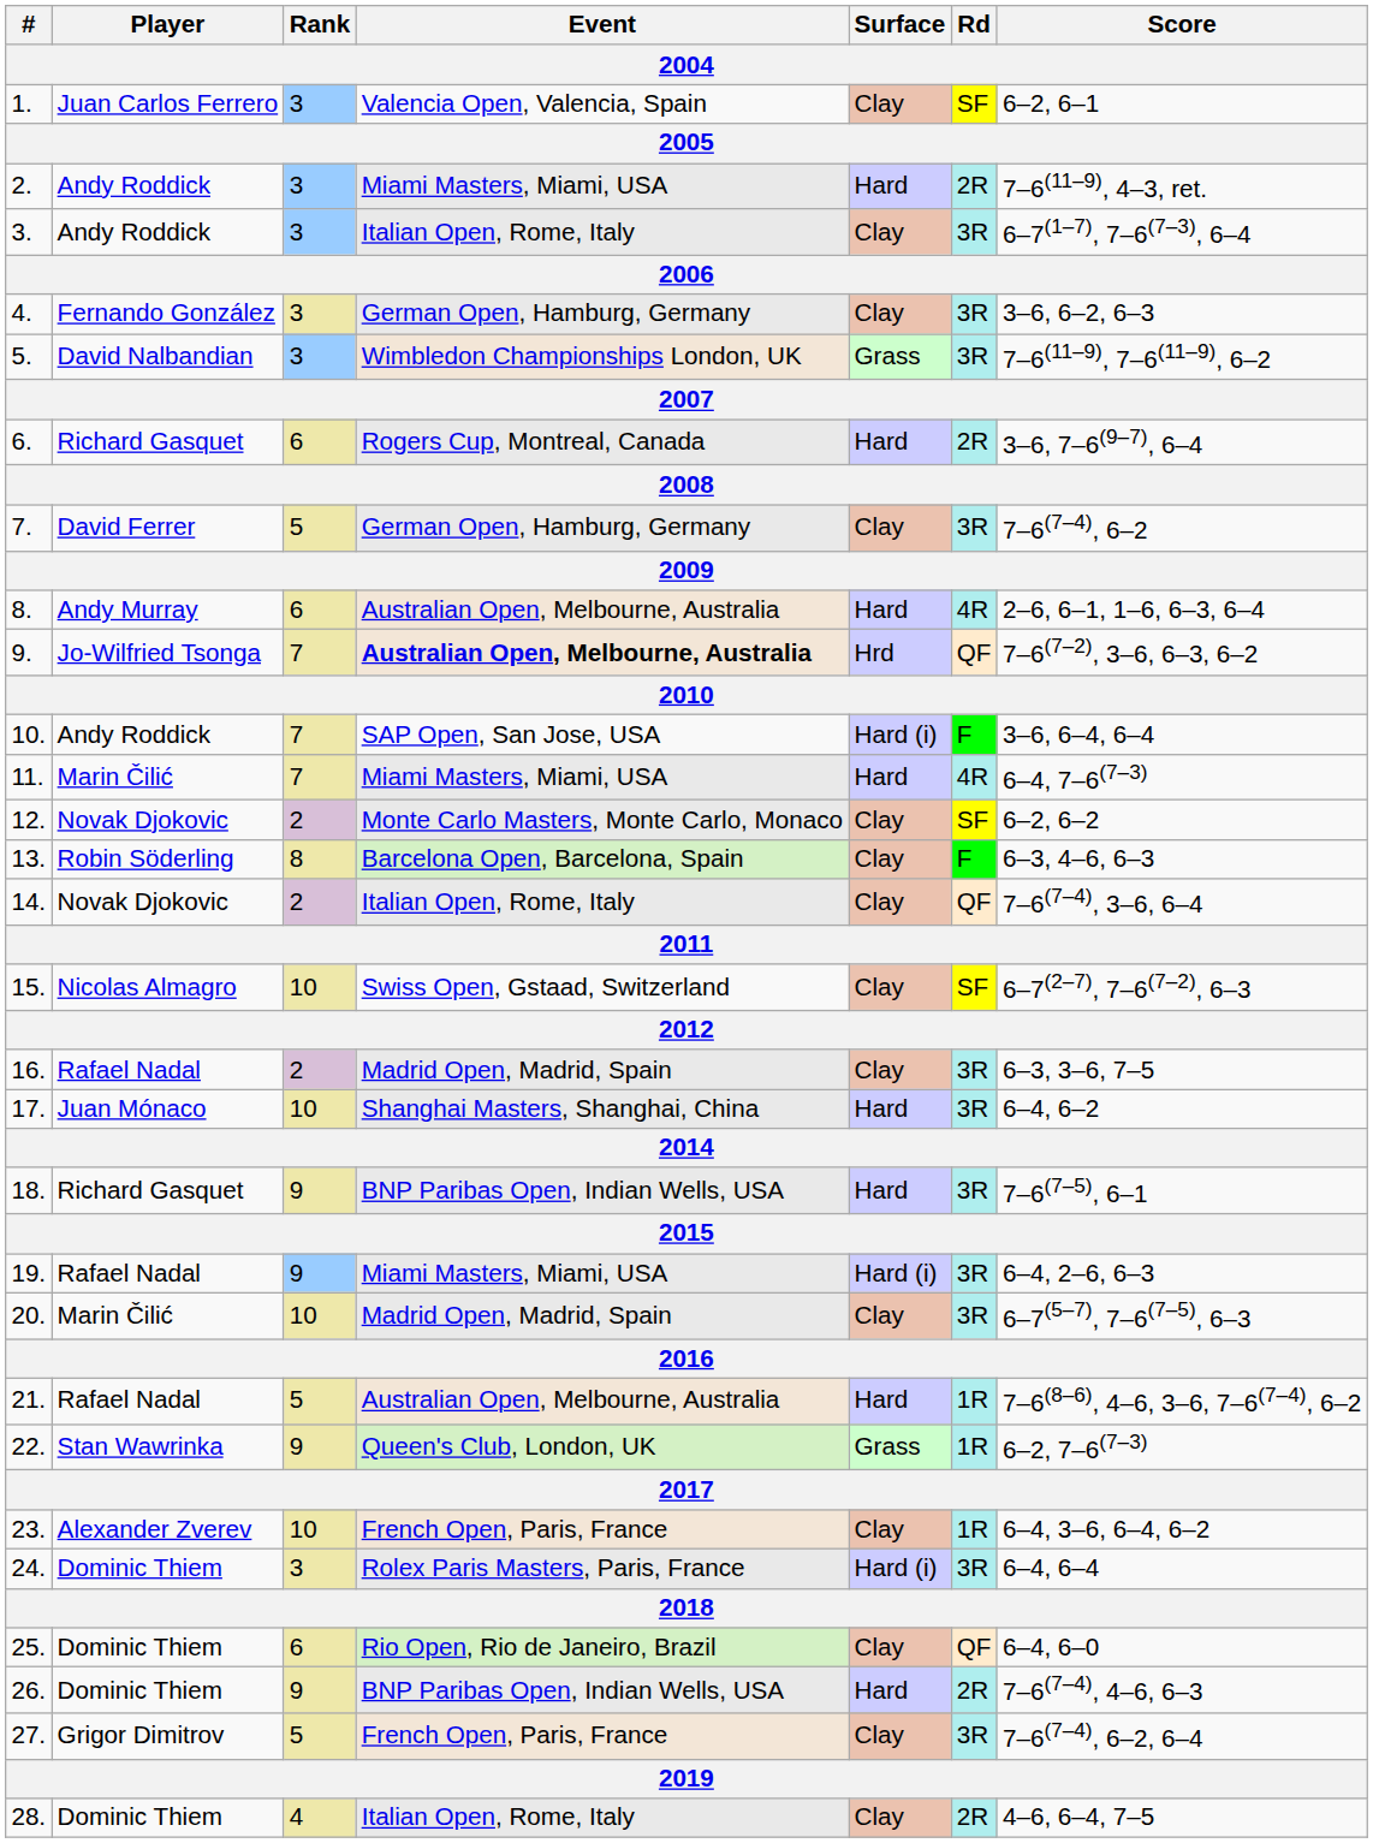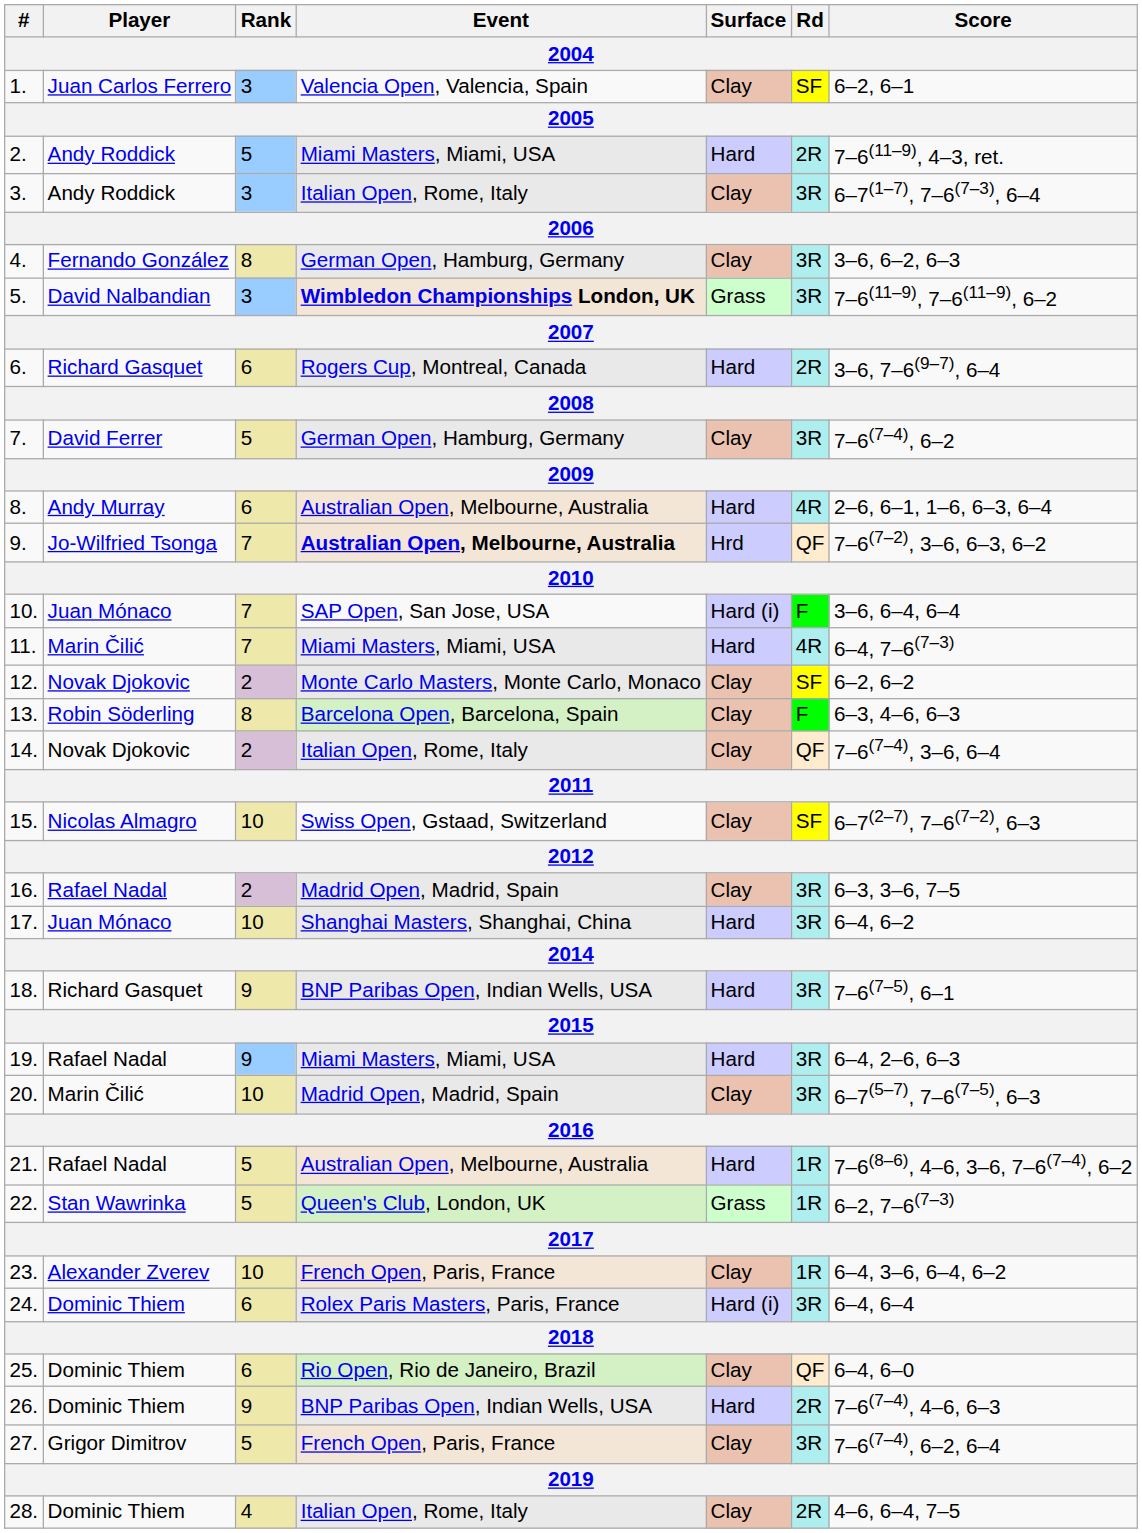 <table class="wikitable sortable">
 <tr>
 <th>#</th>
 <th>Player</th>
 <th>Rank</th>
 <th>Event</th>
 <th>Surface</th>
 <th>Rd</th>
 <th>Score</th>
 </tr>
 <tr>
 <th colspan=7><a href='#'>2004</a></th>
 </tr>
 <tr>
 <td>1.</td>
 <td> <a href='#'>Juan Carlos Ferrero</a></td>
 <td style=background:#9cf>3</td>
 <td><a href='#'>Valencia Open</a>, Valencia, Spain</td>
 <td bgcolor=EBC2AF>Clay</td>
 <td bgcolor=yellow>SF</td>
 <td>6–2, 6–1</td>
 </tr>
 <tr>
 <th colspan=7><a href='#'>2005</a></th>
 </tr>
 <tr>
 <td>2.</td>
 <td> <a href='#'>Andy Roddick</a></td>
-<td style=background:#9cf>3</td>
+<td style=background:#9cf>5</td>
 <td bgcolor=e9e9e9><a href='#'>Miami Masters</a>, Miami, USA</td>
 <td bgcolor=CCCCFF>Hard</td>
 <td bgcolor=afeeee>2R</td>
 <td>7–6<sup>(11–9)</sup>, 4–3, ret.</td>
 </tr>
 <tr>
 <td>3.</td>
 <td> Andy Roddick</td>
 <td style=background:#9cf>3</td>
 <td bgcolor=e9e9e9><a href='#'>Italian Open</a>, Rome, Italy</td>
 <td bgcolor=EBC2AF>Clay</td>
 <td bgcolor=afeeee>3R</td>
 <td>6–7<sup>(1–7)</sup>, 7–6<sup>(7–3)</sup>, 6–4</td>
 </tr>
 <tr>
 <th colspan=7><a href='#'>2006</a></th>
 </tr>
 <tr>
 <td>4.</td>
 <td> <a href='#'>Fernando González</a></td>
-<td bgcolor=EEE8AA>3</td>
+<td bgcolor=EEE8AA>8</td>
 <td bgcolor=e9e9e9><a href='#'>German Open</a>, Hamburg, Germany</td>
 <td bgcolor=EBC2AF>Clay</td>
 <td bgcolor=afeeee>3R</td>
 <td>3–6, 6–2, 6–3</td>
 </tr>
 <tr>
 <td>5.</td>
 <td> <a href='#'>David Nalbandian</a></td>
 <td style=background:#9cf>3</td>
-<td bgcolor=F3E6D7><a href='#'>Wimbledon Championships</a> London, UK</td>
+<td bgcolor=F3E6D7><strong><a href='#'>Wimbledon Championships</a> London, UK</strong></td>
 <td bgcolor=CCFFCC>Grass</td>
 <td bgcolor=afeeee>3R</td>
 <td>7–6<sup>(11–9)</sup>,  7–6<sup>(11–9)</sup>, 6–2</td>
 </tr>
 <tr>
 <th colspan=7><a href='#'>2007</a></th>
 </tr>
 <tr>
 <td>6.</td>
 <td> <a href='#'>Richard Gasquet</a></td>
 <td bgcolor=eee8aa>6</td>
 <td bgcolor=e9e9e9><a href='#'>Rogers Cup</a>, Montreal, Canada</td>
 <td bgcolor=ccccff>Hard</td>
 <td bgcolor=afeeee>2R</td>
 <td>3–6, 7–6<sup>(9–7)</sup>, 6–4</td>
 </tr>
 <tr>
 <th colspan=7><a href='#'>2008</a></th>
 </tr>
 <tr>
 <td>7.</td>
 <td> <a href='#'>David Ferrer</a></td>
 <td bgcolor=eee8aa>5</td>
 <td bgcolor=e9e9e9><a href='#'>German Open</a>, Hamburg, Germany</td>
 <td bgcolor=EBC2AF>Clay</td>
 <td bgcolor=afeeee>3R</td>
 <td>7–6<sup>(7–4)</sup>, 6–2</td>
 </tr>
 <tr>
 <th colspan=7><a href='#'>2009</a></th>
 </tr>
 <tr>
 <td>8.</td>
 <td> <a href='#'>Andy Murray</a></td>
 <td bgcolor=eee8aa>6</td>
 <td bgcolor=f3e6d7><a href='#'>Australian Open</a>, Melbourne, Australia</td>
 <td bgcolor=ccccff>Hard</td>
 <td bgcolor=afeeee>4R</td>
 <td>2–6, 6–1, 1–6, 6–3, 6–4</td>
 </tr>
 <tr>
 <td>9.</td>
 <td> <a href='#'>Jo-Wilfried Tsonga</a></td>
 <td bgcolor=eee8aa>7</td>
 <td bgcolor=f3e6d7><strong><a href='#'>Australian Open</a>, Melbourne, Australia</strong></td>
 <td bgcolor=ccccff>Hrd</td>
 <td bgcolor=ffebcd>QF</td>
 <td>7–6<sup>(7–2)</sup>, 3–6, 6–3, 6–2</td>
 </tr>
 <tr>
 <th colspan=7><a href='#'>2010</a></th>
 </tr>
 <tr>
 <td>10.</td>
-<td> Andy Roddick</td>
+<td> <a href='#'>Juan Mónaco</a></td>
 <td bgcolor=eee8aa>7</td>
 <td><a href='#'>SAP Open</a>, San Jose, USA</td>
 <td bgcolor=ccccff>Hard (i)</td>
 <td bgcolor=lime>F</td>
 <td>3–6, 6–4, 6–4</td>
 </tr>
 <tr>
 <td>11.</td>
 <td> <a href='#'>Marin Čilić</a></td>
 <td bgcolor=eee8aa>7</td>
 <td bgcolor=e9e9e9><a href='#'>Miami Masters</a>, Miami, USA</td>
 <td bgcolor=ccccff>Hard</td>
 <td bgcolor=afeeee>4R</td>
 <td>6–4, 7–6<sup>(7–3)</sup></td>
 </tr>
 <tr>
 <td>12.</td>
 <td> <a href='#'>Novak Djokovic</a></td>
 <td bgcolor=thistle>2</td>
 <td bgcolor=e9e9e9><a href='#'>Monte Carlo Masters</a>, Monte Carlo, Monaco</td>
 <td bgcolor=EBC2AF>Clay</td>
 <td bgcolor=yellow>SF</td>
 <td>6–2, 6–2</td>
 </tr>
 <tr>
 <td>13.</td>
 <td> <a href='#'>Robin Söderling</a></td>
 <td bgcolor=eee8aa>8</td>
 <td bgcolor=d4f1c5><a href='#'>Barcelona Open</a>, Barcelona, Spain</td>
 <td bgcolor=EBC2AF>Clay</td>
 <td bgcolor=lime>F</td>
 <td>6–3, 4–6, 6–3</td>
 </tr>
 <tr>
 <td>14.</td>
 <td> Novak Djokovic</td>
 <td bgcolor=thistle>2</td>
 <td bgcolor=e9e9e9><a href='#'>Italian Open</a>, Rome, Italy</td>
 <td bgcolor=EBC2AF>Clay</td>
 <td bgcolor=ffebcd>QF</td>
 <td>7–6<sup>(7–4)</sup>, 3–6, 6–4</td>
 </tr>
 <tr>
 <th colspan=7><a href='#'>2011</a></th>
 </tr>
 <tr>
 <td>15.</td>
 <td> <a href='#'>Nicolas Almagro</a></td>
 <td bgcolor=eee8aa>10</td>
 <td><a href='#'>Swiss Open</a>, Gstaad, Switzerland</td>
 <td bgcolor=EBC2AF>Clay</td>
 <td bgcolor=yellow>SF</td>
 <td>6–7<sup>(2–7)</sup>, 7–6<sup>(7–2)</sup>, 6–3</td>
 </tr>
 <tr>
 <th colspan=7><a href='#'>2012</a></th>
 </tr>
 <tr>
 <td>16.</td>
 <td> <a href='#'>Rafael Nadal</a></td>
 <td bgcolor=thistle>2</td>
 <td bgcolor=e9e9e9><a href='#'>Madrid Open</a>, Madrid, Spain</td>
 <td bgcolor=EBC2AF>Clay</td>
 <td bgcolor=afeeee>3R</td>
 <td>6–3, 3–6, 7–5</td>
 </tr>
 <tr>
 <td>17.</td>
 <td> <a href='#'>Juan Mónaco</a></td>
 <td bgcolor=eee8aa>10</td>
 <td bgcolor=e9e9e9><a href='#'>Shanghai Masters</a>, Shanghai, China</td>
 <td bgcolor=ccccff>Hard</td>
 <td bgcolor=afeeee>3R</td>
 <td>6–4, 6–2</td>
 </tr>
 <tr>
 <th colspan=7><a href='#'>2014</a></th>
 </tr>
 <tr>
 <td>18.</td>
 <td> Richard Gasquet</td>
 <td bgcolor=eee8aa>9</td>
 <td bgcolor=e9e9e9><a href='#'>BNP Paribas Open</a>, Indian Wells, USA</td>
 <td bgcolor=ccccff>Hard</td>
 <td bgcolor=afeeee>3R</td>
 <td>7–6<sup>(7–5)</sup>, 6–1</td>
 </tr>
 <tr>
 <th colspan=7><a href='#'>2015</a></th>
 </tr>
 <tr>
 <td>19.</td>
 <td> Rafael Nadal</td>
 <td style=background:#9cf>9</td>
 <td bgcolor=e9e9e9><a href='#'>Miami Masters</a>, Miami, USA</td>
-<td bgcolor=ccccff>Hard (i)</td>
+<td bgcolor=ccccff>Hard</td>
 <td bgcolor=afeeee>3R</td>
 <td>6–4, 2–6, 6–3</td>
 </tr>
 <tr>
 <td>20.</td>
 <td> Marin Čilić</td>
 <td bgcolor=eee8aa>10</td>
 <td bgcolor=e9e9e9><a href='#'>Madrid Open</a>, Madrid, Spain</td>
 <td bgcolor=EBC2AF>Clay</td>
 <td bgcolor=afeeee>3R</td>
 <td>6–7<sup>(5–7)</sup>, 7–6<sup>(7–5)</sup>, 6–3</td>
 </tr>
 <tr>
 <th colspan=7><a href='#'>2016</a></th>
 </tr>
 <tr>
 <td>21.</td>
 <td> Rafael Nadal</td>
 <td bgcolor=eee8aa>5</td>
 <td bgcolor=f3e6d7><a href='#'>Australian Open</a>, Melbourne, Australia</td>
 <td bgcolor=ccccff>Hard</td>
 <td bgcolor=afeeee>1R</td>
 <td>7–6<sup>(8–6)</sup>, 4–6, 3–6, 7–6<sup>(7–4)</sup>, 6–2</td>
 </tr>
 <tr>
 <td>22.</td>
 <td> <a href='#'>Stan Wawrinka</a></td>
-<td bgcolor=eee8aa>9</td>
+<td bgcolor=eee8aa>5</td>
 <td bgcolor=d4f1c5><a href='#'>Queen's Club</a>, London, UK</td>
 <td bgcolor=ccffcc>Grass</td>
 <td bgcolor=afeeee>1R</td>
 <td>6–2, 7–6<sup>(7–3)</sup></td>
 </tr>
 <tr>
 <th colspan=7><a href='#'>2017</a></th>
 </tr>
 <tr>
 <td>23.</td>
 <td> <a href='#'>Alexander Zverev</a></td>
 <td bgcolor=eee8aa>10</td>
 <td bgcolor=f3e6d7><a href='#'>French Open</a>, Paris, France</td>
 <td bgcolor=EBC2AF>Clay</td>
 <td bgcolor=afeeee>1R</td>
 <td>6–4, 3–6, 6–4, 6–2</td>
 </tr>
 <tr>
 <td>24.</td>
 <td> <a href='#'>Dominic Thiem</a></td>
-<td bgcolor=eee8aa>3</td>
+<td bgcolor=eee8aa>6</td>
 <td bgcolor=e9e9e9><a href='#'>Rolex Paris Masters</a>, Paris, France</td>
 <td bgcolor=ccccff>Hard (i)</td>
 <td bgcolor=afeeee>3R</td>
 <td>6–4, 6–4</td>
 </tr>
 <tr>
 <th colspan=7><a href='#'>2018</a></th>
 </tr>
 <tr>
 <td>25.</td>
 <td> Dominic Thiem</td>
 <td bgcolor=eee8aa>6</td>
 <td bgcolor=d4f1c5><a href='#'>Rio Open</a>, Rio de Janeiro, Brazil</td>
 <td bgcolor=EBC2AF>Clay</td>
 <td bgcolor=ffebcd>QF</td>
 <td>6–4, 6–0</td>
 </tr>
 <tr>
 <td>26.</td>
 <td> Dominic Thiem</td>
 <td bgcolor=eee8aa>9</td>
 <td bgcolor=e9e9e9><a href='#'>BNP Paribas Open</a>, Indian Wells, USA</td>
 <td bgcolor=ccccff>Hard</td>
 <td bgcolor=afeeee>2R</td>
 <td>7–6<sup>(7–4)</sup>, 4–6, 6–3</td>
 </tr>
 <tr>
 <td>27.</td>
 <td> Grigor Dimitrov</td>
 <td bgcolor=eee8aa>5</td>
 <td bgcolor=f3e6d7><a href='#'>French Open</a>, Paris, France</td>
 <td bgcolor=EBC2AF>Clay</td>
 <td bgcolor=afeeee>3R</td>
 <td>7–6<sup>(7–4)</sup>, 6–2, 6–4</td>
 </tr>
 <tr>
 <th colspan=7><a href='#'>2019</a></th>
 </tr>
 <tr>
 <td>28.</td>
 <td> Dominic Thiem</td>
 <td bgcolor=eee8aa>4</td>
 <td bgcolor=e9e9e9><a href='#'>Italian Open</a>, Rome, Italy</td>
 <td bgcolor=EBC2AF>Clay</td>
 <td bgcolor=afeeee>2R</td>
 <td>4–6, 6–4, 7–5</td>
 </tr>
 </table>
